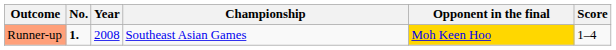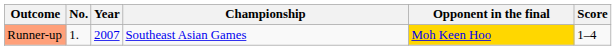 <table class="sortable wikitable">
 <tr>
 <th width="70">Outcome</th>
 <th width="20">No.</th>
 <th width="30">Year</th>
 <th width="350">Championship</th>
 <th width="200">Opponent in the final</th>
 <th width="30">Score</th>
 </tr>
 <tr>
 <td style="background:#ffa07a;">Runner-up</td>
-<td><strong>1.</strong></td>
-<td><a href='#'>2008</a></td>
+<td>1.</td>
+<td><a href='#'>2007</a></td>
 <td><a href='#'>Southeast Asian Games</a></td>
 <td style="background: gold;"> <a href='#'>Moh Keen Hoo</a></td>
 <td>1–4</td>
 </tr>
 </table>
